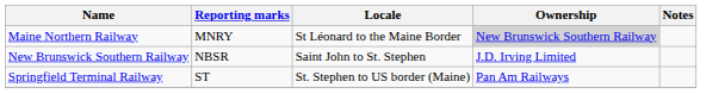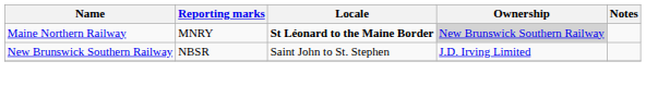 <table class="wikitable sortable" border="1">
 <tr>
 <th>Name</th>
 <th><a href='#'>Reporting marks</a></th>
 <th>Locale</th>
 <th>Ownership</th>
 <th>Notes</th>
 </tr>
 <tr>
 <td><a href='#'>Maine Northern Railway</a></td>
 <td>MNRY</td>
-<td>St Léonard to the Maine Border</td>
+<td><strong>St Léonard to the Maine Border</strong></td>
 <td style="background: lightgrey;"><a href='#'>New Brunswick Southern Railway</a></td>
 <td></td>
 </tr>
 <tr>
 <td><a href='#'>New Brunswick Southern Railway</a></td>
 <td>NBSR</td>
 <td>Saint John to St. Stephen</td>
 <td><a href='#'>J.D. Irving Limited</a></td>
 <td></td>
 </tr>
 <tr>
-<td><a href='#'>Springfield Terminal Railway</a></td>
-<td>ST</td>
-<td>St. Stephen to US border (Maine)</td>
-<td><a href='#'>Pan Am Railways</a></td>
-<td></td>
-</tr>
-<tr>
 </tr>
 </table>
